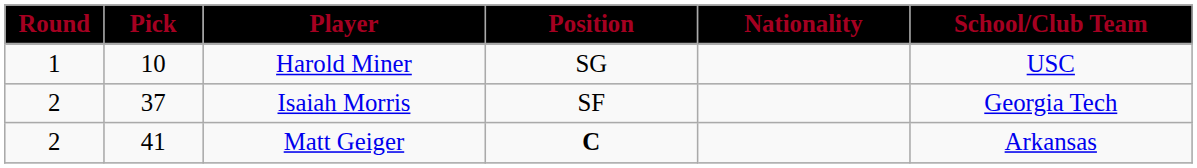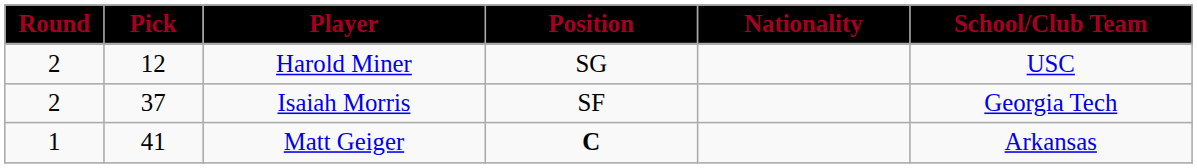 <table class="wikitable sortable sortable">
 <tr>
 <th style="background:#000000;color:#A50021;" width="7%">Round</th>
 <th style="background:#000000;color:#A50021;" width="7%">Pick</th>
 <th style="background:#000000;color:#A50021;" width="20%">Player</th>
 <th style="background:#000000;color:#A50021;" width="15%">Position</th>
 <th style="background:#000000;color:#A50021;" width="15%">Nationality</th>
 <th style="background:#000000;color:#A50021;" width="20%">School/Club Team</th>
 </tr>
 <tr style="text-align: center">
-<td>1</td>
-<td>10</td>
+<td>2</td>
+<td>12</td>
 <td><a href='#'>Harold Miner</a></td>
 <td>SG</td>
 <td></td>
 <td><a href='#'>USC</a></td>
 </tr>
 <tr style="text-align: center">
 <td>2</td>
 <td>37</td>
 <td><a href='#'>Isaiah Morris</a></td>
 <td>SF</td>
 <td></td>
 <td><a href='#'>Georgia Tech</a></td>
 </tr>
 <tr style="text-align: center">
-<td>2</td>
+<td>1</td>
 <td>41</td>
 <td><a href='#'>Matt Geiger</a></td>
 <td><strong>C</strong></td>
 <td></td>
 <td><a href='#'>Arkansas</a></td>
 </tr>
 </table>
